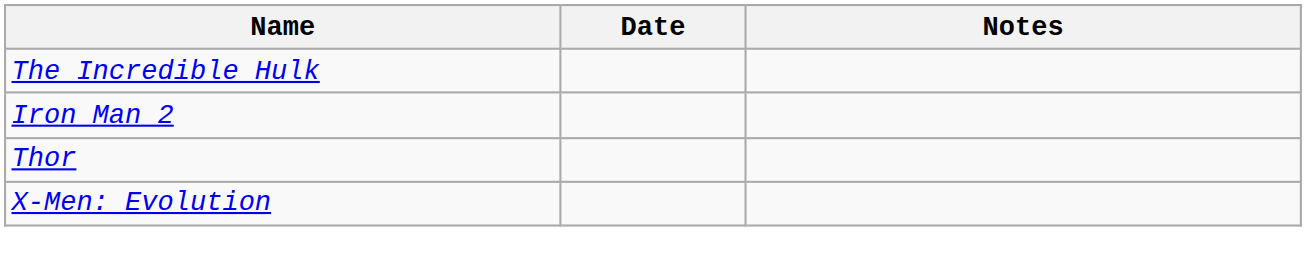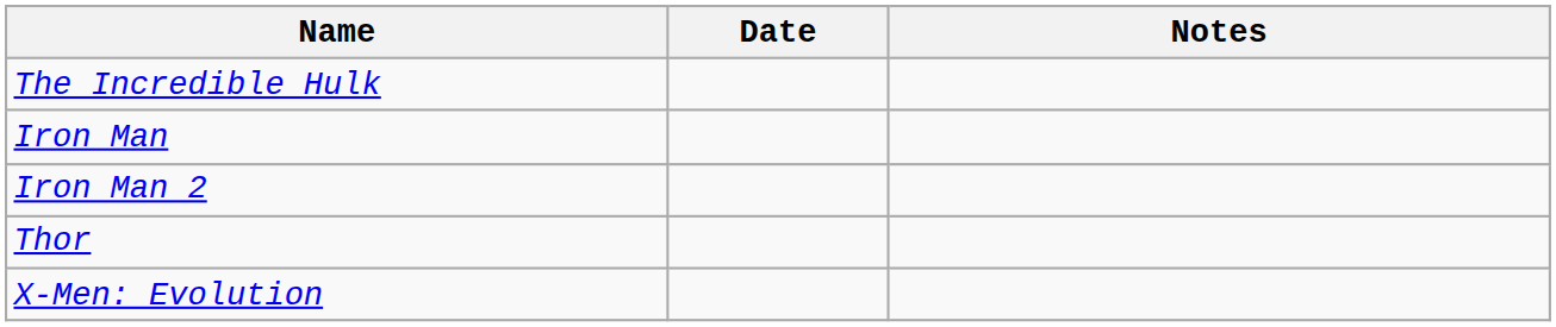 <table class="wikitable sortable" style="margin:left; text-align: left; width: 100%;">
 <tr>
 <th width=30%>Name</th>
 <th width=10%>Date</th>
 <th width=30% class="unsortable">Notes</th>
 </tr>
 <tr>
 <td style="font-style:italic;"><a href='#'>The Incredible Hulk</a></td>
+<td style="text-align:center;"></td>
+<td></td>
+</tr>
+<tr>
+<td style="font-style:italic;"><a href='#'>Iron Man</a></td>
 <td style="text-align:center;"></td>
 <td></td>
 </tr>
 <tr>
 <td style="font-style:italic;"><a href='#'>Iron Man 2</a></td>
 <td style="text-align:center;"></td>
 <td></td>
 </tr>
 <tr>
 <td style="font-style:italic;"><a href='#'>Thor</a></td>
 <td style="text-align:center;"></td>
 <td></td>
 </tr>
 <tr>
 <td style="font-style:italic;"><a href='#'>X-Men: Evolution</a></td>
 <td style="text-align:center;"></td>
 <td></td>
 </tr>
 </table>
